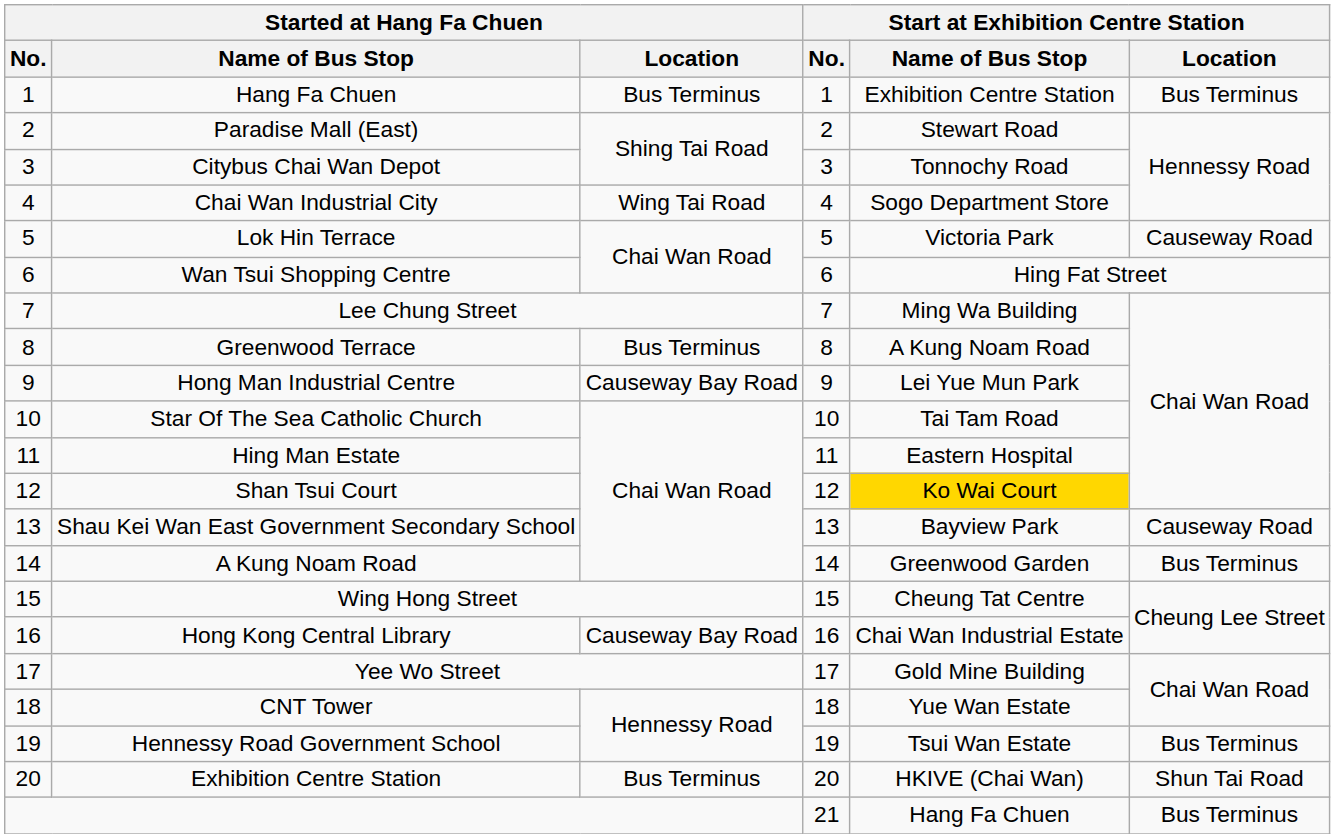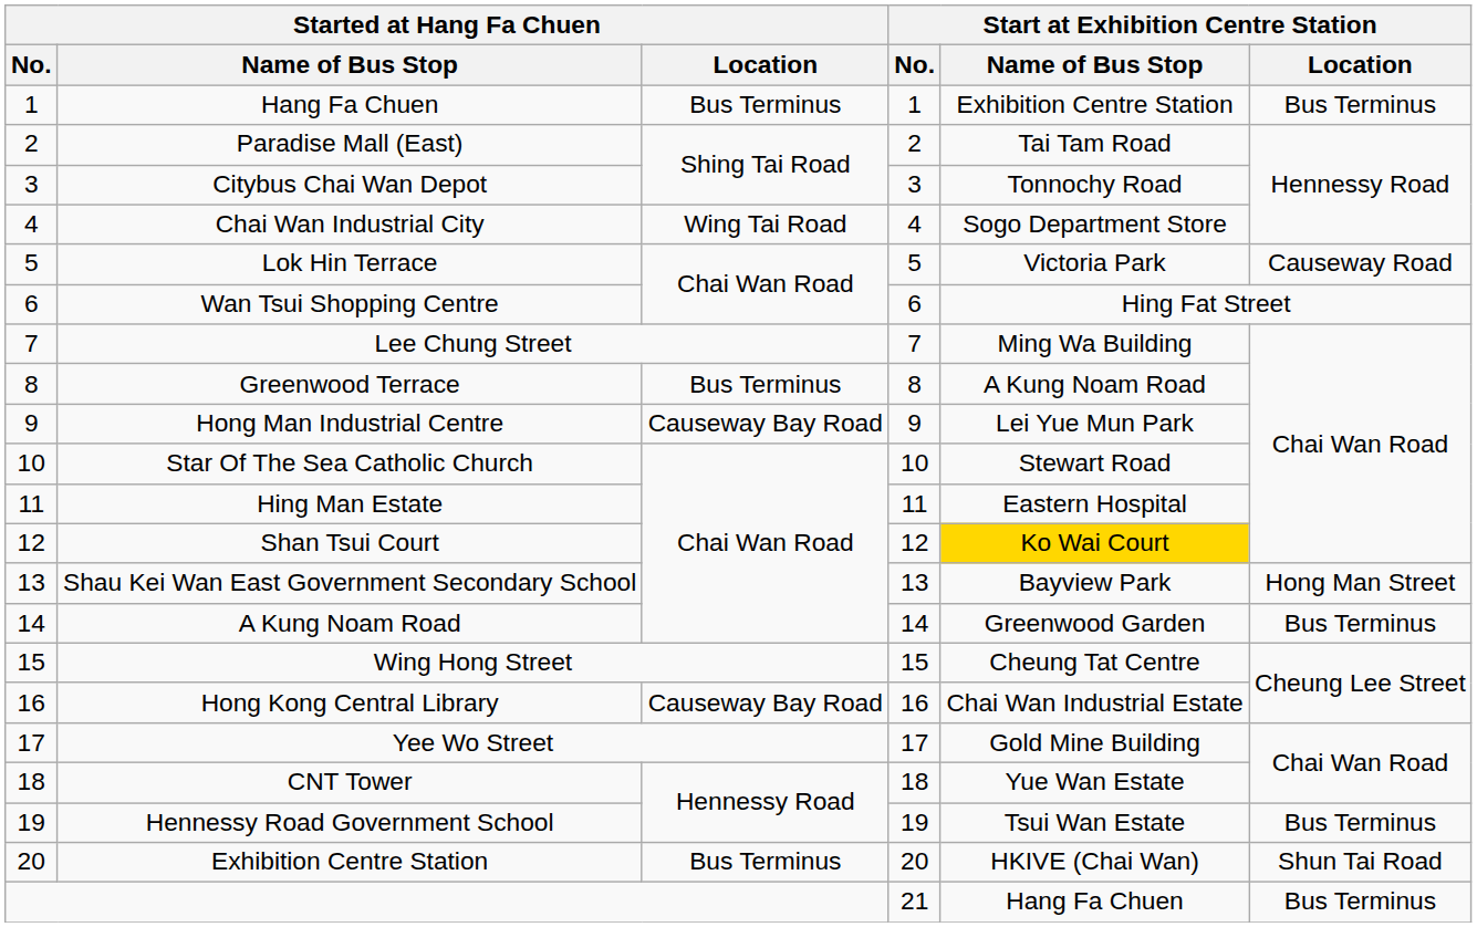 <table class="wikitable" style="text-align: center">
 <tr>
 <th colspan=3>Started at Hang Fa Chuen</th>
 <th colspan="3">Start at Exhibition Centre Station</th>
 </tr>
 <tr>
 <th>No.</th>
 <th>Name of Bus Stop</th>
 <th>Location</th>
 <th>No.</th>
 <th>Name of Bus Stop</th>
 <th>Location</th>
 </tr>
 <tr>
 <td>1</td>
 <td>Hang Fa Chuen</td>
 <td>Bus Terminus</td>
 <td>1</td>
 <td>Exhibition Centre Station</td>
 <td>Bus Terminus</td>
 </tr>
 <tr>
 <td>2</td>
 <td>Paradise Mall (East)</td>
 <td rowspan="2">Shing Tai Road</td>
 <td>2</td>
-<td>Stewart Road</td>
+<td>Tai Tam Road</td>
 <td rowspan="3">Hennessy Road</td>
 </tr>
 <tr>
 <td>3</td>
 <td>Citybus Chai Wan Depot</td>
 <td>3</td>
 <td>Tonnochy Road</td>
 </tr>
 <tr>
 <td>4</td>
 <td>Chai Wan Industrial City</td>
 <td>Wing Tai Road</td>
 <td>4</td>
 <td>Sogo Department Store</td>
 </tr>
 <tr>
 <td>5</td>
 <td>Lok Hin Terrace</td>
 <td rowspan="2">Chai Wan Road</td>
 <td>5</td>
 <td>Victoria Park</td>
 <td>Causeway Road</td>
 </tr>
 <tr>
 <td>6</td>
 <td>Wan Tsui Shopping Centre</td>
 <td>6</td>
 <td colspan=2>Hing Fat Street</td>
 </tr>
 <tr>
 <td>7</td>
 <td colspan=2>Lee Chung Street</td>
 <td>7</td>
 <td>Ming Wa Building</td>
 <td rowspan="6">Chai Wan Road</td>
 </tr>
 <tr>
 <td>8</td>
 <td>Greenwood Terrace</td>
 <td>Bus Terminus</td>
 <td>8</td>
 <td>A Kung Noam Road</td>
 </tr>
 <tr>
 <td>9</td>
 <td>Hong Man Industrial Centre</td>
 <td>Causeway Bay Road</td>
 <td>9</td>
 <td>Lei Yue Mun Park</td>
 </tr>
 <tr>
 <td>10</td>
 <td>Star Of The Sea Catholic Church</td>
 <td rowspan="5">Chai Wan Road</td>
 <td>10</td>
-<td>Tai Tam Road</td>
+<td>Stewart Road</td>
 </tr>
 <tr>
 <td>11</td>
 <td>Hing Man Estate</td>
 <td>11</td>
 <td>Eastern Hospital</td>
 </tr>
 <tr>
 <td>12</td>
 <td>Shan Tsui Court</td>
 <td>12</td>
 <td style="background: gold;">Ko Wai Court</td>
 </tr>
 <tr>
 <td>13</td>
 <td>Shau Kei Wan East Government Secondary School</td>
 <td>13</td>
 <td>Bayview Park</td>
-<td>Causeway Road</td>
+<td>Hong Man Street</td>
 </tr>
 <tr>
 <td>14</td>
 <td>A Kung Noam Road</td>
 <td>14</td>
 <td>Greenwood Garden</td>
 <td>Bus Terminus</td>
 </tr>
 <tr>
 <td>15</td>
 <td colspan=2>Wing Hong Street</td>
 <td>15</td>
 <td>Cheung Tat Centre</td>
 <td rowspan="2">Cheung Lee Street</td>
 </tr>
 <tr>
 <td>16</td>
 <td>Hong Kong Central Library</td>
 <td>Causeway Bay Road</td>
 <td>16</td>
 <td>Chai Wan Industrial Estate</td>
 </tr>
 <tr>
 <td>17</td>
 <td colspan=2>Yee Wo Street</td>
 <td>17</td>
 <td>Gold Mine Building</td>
 <td rowspan="2">Chai Wan Road</td>
 </tr>
 <tr>
 <td>18</td>
 <td>CNT Tower</td>
 <td rowspan="2">Hennessy Road</td>
 <td>18</td>
 <td>Yue Wan Estate</td>
 </tr>
 <tr>
 <td>19</td>
 <td>Hennessy Road Government School</td>
 <td>19</td>
 <td>Tsui Wan Estate</td>
 <td>Bus Terminus</td>
 </tr>
 <tr>
 <td>20</td>
 <td>Exhibition Centre Station</td>
 <td>Bus Terminus</td>
 <td>20</td>
 <td>HKIVE (Chai Wan)</td>
 <td>Shun Tai Road</td>
 </tr>
 <tr>
 <td colspan=3></td>
 <td>21</td>
 <td>Hang Fa Chuen</td>
 <td>Bus Terminus</td>
 </tr>
 </table>
